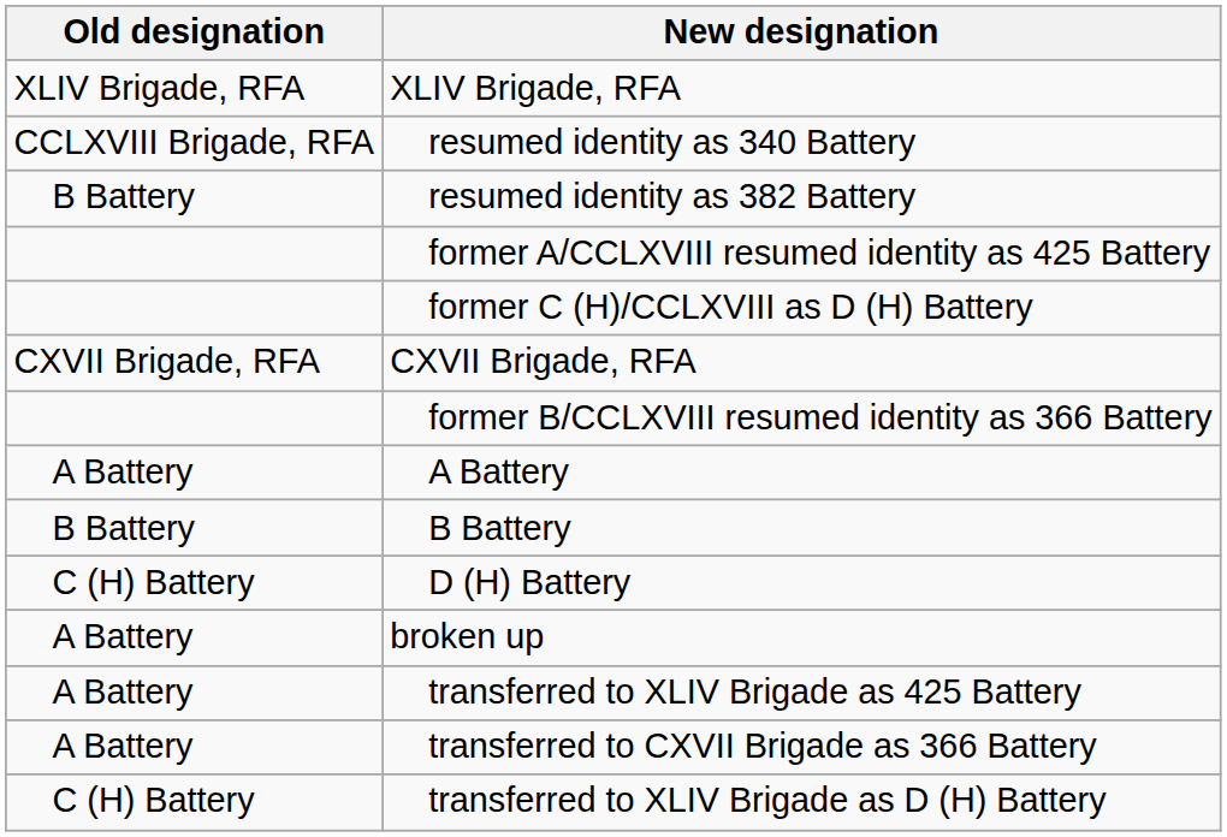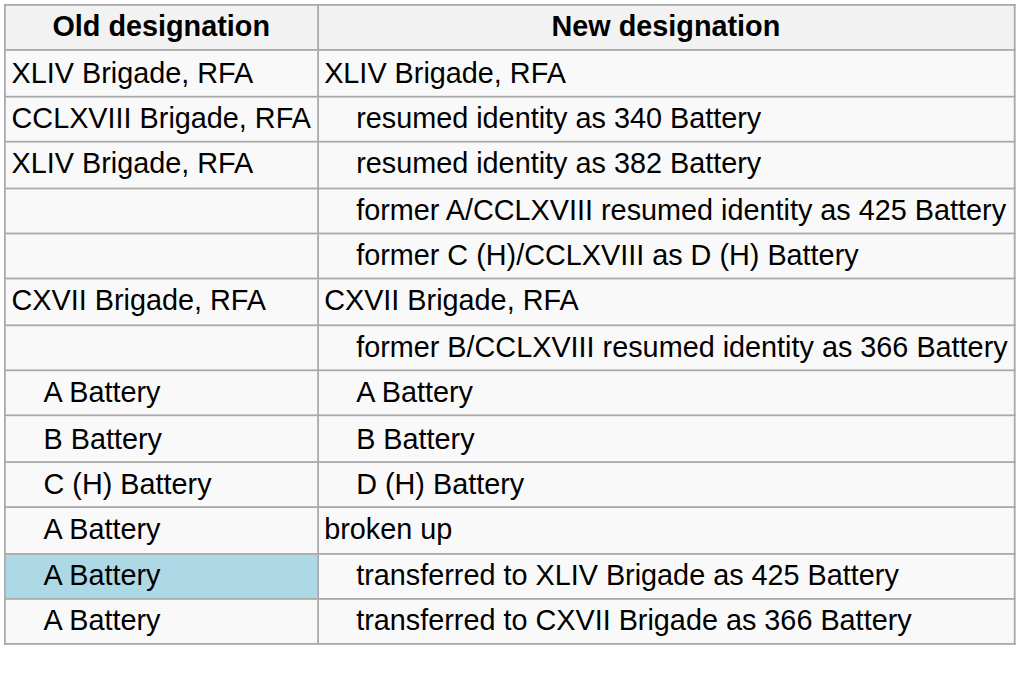 <table class="wikitable" style="text-align:left;">
 <tr>
 <th>Old designation</th>
 <th>New designation</th>
 </tr>
 <tr>
 <td>XLIV Brigade, RFA</td>
 <td>XLIV Brigade, RFA</td>
 </tr>
 <tr>
 <td>CCLXVIII Brigade, RFA</td>
 <td>    resumed identity as 340 Battery</td>
 </tr>
 <tr>
-<td>    B Battery</td>
+<td>XLIV Brigade, RFA</td>
 <td>    resumed identity as 382 Battery</td>
 </tr>
 <tr>
 <td></td>
 <td>    former A/CCLXVIII resumed identity as 425 Battery</td>
 </tr>
 <tr>
 <td></td>
 <td>    former C (H)/CCLXVIII as D (H) Battery</td>
 </tr>
 <tr>
 <td>CXVII Brigade, RFA</td>
 <td>CXVII Brigade, RFA</td>
 </tr>
 <tr>
 <td></td>
 <td>    former B/CCLXVIII resumed identity as 366 Battery</td>
 </tr>
 <tr>
 <td>    A Battery</td>
 <td>    A Battery</td>
 </tr>
 <tr>
 <td>    B Battery</td>
 <td>    B Battery</td>
 </tr>
 <tr>
 <td>    C (H) Battery</td>
 <td>    D (H) Battery</td>
 </tr>
 <tr>
 <td>    A Battery</td>
 <td>broken up</td>
 </tr>
 <tr>
-<td>    A Battery</td>
+<td style="background: lightblue;">    A Battery</td>
 <td>    transferred to XLIV Brigade as 425 Battery</td>
 </tr>
 <tr>
 <td>    A Battery</td>
 <td>    transferred to CXVII Brigade as 366 Battery</td>
 </tr>
-<tr>
-<td>    C (H) Battery</td>
-<td>    transferred to XLIV Brigade as D (H) Battery</td>
-</tr>
 </table>
